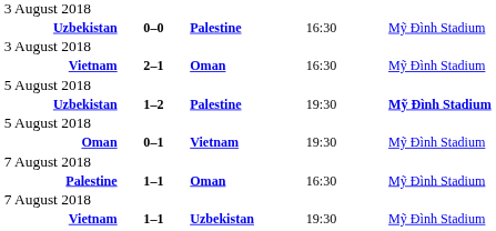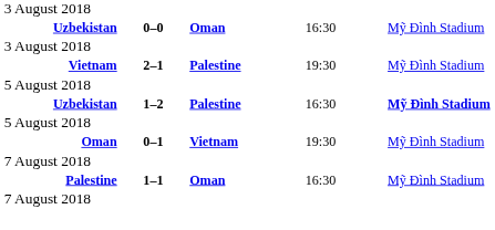 <table width=100% cellspacing=1>
 <tr>
 <th width=20%></th>
 <th width=12%></th>
 <th width=20%></th>
 <th></th>
 <th width=33%></th>
 </tr>
 <tr>
 <td>3 August 2018</td>
 </tr>
 <tr style=font-size:90%>
 <td align=right><strong><a href='#'>Uzbekistan</a></strong> </td>
 <td align=center><strong>0–0</strong></td>
-<td> <strong><a href='#'>Palestine</a></strong></td>
+<td> <strong><a href='#'>Oman</a></strong></td>
 <td>16:30</td>
 <td><a href='#'>Mỹ Đình Stadium</a></td>
 <td><em></em></td>
 </tr>
 <tr>
 <td>3 August 2018</td>
 </tr>
 <tr style=font-size:90%>
 <td align=right><strong><a href='#'>Vietnam</a></strong> </td>
 <td align=center><strong>2–1</strong></td>
-<td> <strong><a href='#'>Oman</a></strong></td>
-<td>16:30</td>
+<td> <strong><a href='#'>Palestine</a></strong></td>
+<td>19:30</td>
 <td><a href='#'>Mỹ Đình Stadium</a></td>
 <td><em></em></td>
 </tr>
 <tr>
 <td>5 August 2018</td>
 </tr>
 <tr style=font-size:90%>
 <td align=right><strong><a href='#'>Uzbekistan</a></strong> </td>
 <td align=center><strong>1–2</strong></td>
 <td> <strong><a href='#'>Palestine</a></strong></td>
-<td>19:30</td>
+<td>16:30</td>
 <td><strong><a href='#'>Mỹ Đình Stadium</a></strong></td>
 <td><em></em></td>
 </tr>
 <tr>
 <td>5 August 2018</td>
 </tr>
 <tr style=font-size:90%>
 <td align=right><strong><a href='#'>Oman</a></strong> </td>
 <td align=center><strong>0–1</strong></td>
 <td> <strong><a href='#'>Vietnam</a></strong></td>
 <td>19:30</td>
 <td><a href='#'>Mỹ Đình Stadium</a></td>
 <td><em></em></td>
 </tr>
 <tr>
 <td>7 August 2018</td>
 </tr>
 <tr style=font-size:90%>
 <td align=right><strong><a href='#'>Palestine</a></strong> </td>
 <td align=center><strong>1–1</strong></td>
 <td> <strong><a href='#'>Oman</a></strong></td>
 <td>16:30</td>
 <td><a href='#'>Mỹ Đình Stadium</a></td>
 <td><em></em></td>
 </tr>
 <tr>
 <td>7 August 2018</td>
 </tr>
-<tr style=font-size:90%>
-<td align=right><strong><a href='#'>Vietnam</a></strong> </td>
-<td align=center><strong>1–1</strong></td>
-<td> <strong><a href='#'>Uzbekistan</a></strong></td>
-<td>19:30</td>
-<td><a href='#'>Mỹ Đình Stadium</a></td>
-<td><em></em></td>
-</tr>
 </table>
